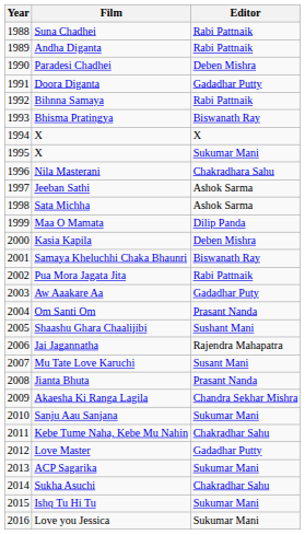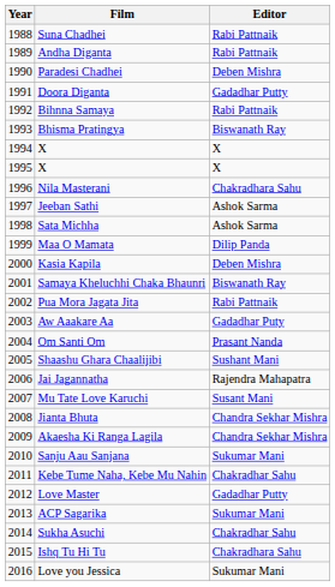 <table class="wikitable sortable">
 <tr>
 <th>Year</th>
 <th>Film</th>
 <th>Editor</th>
 </tr>
 <tr>
 <td>1988</td>
 <td><a href='#'>Suna Chadhei</a></td>
 <td><a href='#'>Rabi Pattnaik</a></td>
 </tr>
 <tr>
 <td>1989</td>
 <td><a href='#'>Andha Diganta</a></td>
 <td><a href='#'>Rabi Pattnaik</a></td>
 </tr>
 <tr>
 <td>1990</td>
 <td><a href='#'>Paradesi Chadhei</a></td>
 <td><a href='#'>Deben Mishra</a></td>
 </tr>
 <tr>
 <td>1991</td>
 <td><a href='#'>Doora Diganta</a></td>
 <td><a href='#'>Gadadhar Putty</a></td>
 </tr>
 <tr>
 <td>1992</td>
 <td><a href='#'>Bihnna Samaya</a></td>
 <td><a href='#'>Rabi Pattnaik</a></td>
 </tr>
 <tr>
 <td>1993</td>
 <td><a href='#'>Bhisma Pratingya</a></td>
 <td><a href='#'>Biswanath Ray</a></td>
 </tr>
 <tr>
 <td>1994</td>
 <td>X</td>
 <td>X</td>
 </tr>
 <tr>
 <td>1995</td>
 <td>X</td>
-<td><a href='#'>Sukumar Mani</a></td>
+<td>X</td>
 </tr>
 <tr>
 <td>1996</td>
 <td><a href='#'>Nila Masterani</a></td>
 <td><a href='#'>Chakradhara Sahu</a></td>
 </tr>
 <tr>
 <td>1997</td>
 <td><a href='#'>Jeeban Sathi</a></td>
 <td>Ashok Sarma</td>
 </tr>
 <tr>
 <td>1998</td>
 <td><a href='#'>Sata Michha</a></td>
 <td>Ashok Sarma</td>
 </tr>
 <tr>
 <td>1999</td>
 <td><a href='#'>Maa O Mamata</a></td>
 <td><a href='#'>Dilip Panda</a></td>
 </tr>
 <tr>
 <td>2000</td>
 <td><a href='#'>Kasia Kapila</a></td>
 <td><a href='#'>Deben Mishra</a></td>
 </tr>
 <tr>
 <td>2001</td>
 <td><a href='#'>Samaya Kheluchhi Chaka Bhaunri</a></td>
 <td><a href='#'>Biswanath Ray</a></td>
 </tr>
 <tr>
 <td>2002</td>
 <td><a href='#'>Pua Mora Jagata Jita</a></td>
 <td><a href='#'>Rabi Pattnaik</a></td>
 </tr>
 <tr>
 <td>2003</td>
 <td><a href='#'>Aw Aaakare Aa</a></td>
 <td><a href='#'>Gadadhar Puty</a></td>
 </tr>
 <tr>
 <td>2004</td>
 <td><a href='#'>Om Santi Om</a></td>
 <td><a href='#'>Prasant Nanda</a></td>
 </tr>
 <tr>
 <td>2005</td>
 <td><a href='#'>Shaashu Ghara Chaalijibi</a></td>
 <td><a href='#'>Sushant Mani</a></td>
 </tr>
 <tr>
 <td>2006</td>
 <td><a href='#'>Jai Jagannatha</a></td>
 <td>Rajendra Mahapatra</td>
 </tr>
 <tr>
 <td>2007</td>
 <td><a href='#'>Mu Tate Love Karuchi</a></td>
 <td><a href='#'>Susant Mani</a></td>
 </tr>
 <tr>
 <td>2008</td>
 <td><a href='#'>Jianta Bhuta</a></td>
-<td><a href='#'>Prasant Nanda</a></td>
+<td><a href='#'>Chandra Sekhar Mishra</a></td>
 </tr>
 <tr>
 <td>2009</td>
 <td><a href='#'>Akaesha Ki Ranga Lagila</a></td>
 <td><a href='#'>Chandra Sekhar Mishra</a></td>
 </tr>
 <tr>
 <td>2010</td>
 <td><a href='#'>Sanju Aau Sanjana</a></td>
 <td><a href='#'>Sukumar Mani</a></td>
 </tr>
 <tr>
 <td>2011</td>
 <td><a href='#'>Kebe Tume Naha, Kebe Mu Nahin</a></td>
 <td><a href='#'>Chakradhar Sahu</a></td>
 </tr>
 <tr>
 <td>2012</td>
 <td><a href='#'>Love Master</a></td>
 <td><a href='#'>Gadadhar Putty</a></td>
 </tr>
 <tr>
 <td>2013</td>
 <td><a href='#'>ACP Sagarika</a></td>
 <td><a href='#'>Sukumar Mani</a></td>
 </tr>
 <tr>
 <td>2014</td>
 <td><a href='#'>Sukha Asuchi</a></td>
 <td><a href='#'>Chakradhar Sahu</a></td>
 </tr>
 <tr>
 <td>2015</td>
 <td><a href='#'>Ishq Tu Hi Tu</a></td>
-<td><a href='#'>Sukumar Mani</a></td>
+<td><a href='#'>Chakradhara Sahu</a></td>
 </tr>
 <tr>
 <td>2016</td>
 <td>Love you Jessica</td>
 <td>Sukumar Mani</td>
 </tr>
 </table>
